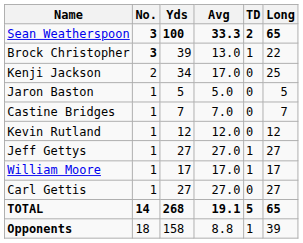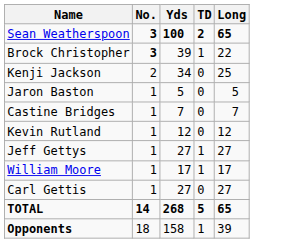 <table class="wikitable sortable" style="white-space:nowrap;">
 <tr>
 <th>Name</th>
 <th>No.</th>
 <th>Yds</th>
-<th>Avg</th>
 <th>TD</th>
 <th>Long</th>
 </tr>
 <tr>
 <td><a href='#'>Sean Weatherspoon</a></td>
 <td>  <strong>3</strong></td>
 <td><strong>100</strong></td>
-<td>  <strong>33.3</strong></td>
 <td><strong>2</strong></td>
 <td><strong>65</strong></td>
 </tr>
 <tr>
 <td>Brock Christopher</td>
 <td>  <strong>3</strong></td>
 <td>  39</td>
-<td>  13.0</td>
 <td>1</td>
 <td>22</td>
 </tr>
 <tr>
 <td>Kenji Jackson</td>
 <td>  2</td>
 <td>  34</td>
-<td>  17.0</td>
 <td>0</td>
 <td>25</td>
 </tr>
 <tr>
 <td>Jaron Baston</td>
 <td>  1</td>
 <td>   5</td>
-<td>   5.0</td>
 <td>0</td>
 <td>  5</td>
 </tr>
 <tr>
 <td>Castine Bridges</td>
 <td>  1</td>
 <td>   7</td>
-<td>   7.0</td>
 <td>0</td>
 <td>  7</td>
 </tr>
 <tr>
 <td>Kevin Rutland</td>
 <td>  1</td>
 <td>  12</td>
-<td>  12.0</td>
 <td>0</td>
 <td>12</td>
 </tr>
 <tr>
 <td>Jeff Gettys</td>
 <td>  1</td>
 <td>  27</td>
-<td>  27.0</td>
 <td>1</td>
 <td>27</td>
 </tr>
 <tr>
 <td><a href='#'>William Moore</a></td>
 <td>  1</td>
 <td>  17</td>
-<td>  17.0</td>
 <td>1</td>
 <td>17</td>
 </tr>
 <tr>
 <td>Carl Gettis</td>
 <td>  1</td>
 <td>  27</td>
-<td>  27.0</td>
 <td>0</td>
 <td>27</td>
 </tr>
 <tr>
 <td><strong>TOTAL</strong></td>
 <td><strong>14</strong></td>
 <td><strong>268</strong></td>
-<td>  <strong>19.1</strong></td>
 <td><strong>5</strong></td>
 <td><strong>65</strong></td>
 </tr>
 <tr>
 <td><strong>Opponents</strong></td>
 <td>18</td>
 <td>158</td>
-<td>   8.8</td>
 <td>1</td>
 <td>39</td>
 </tr>
 </table>
